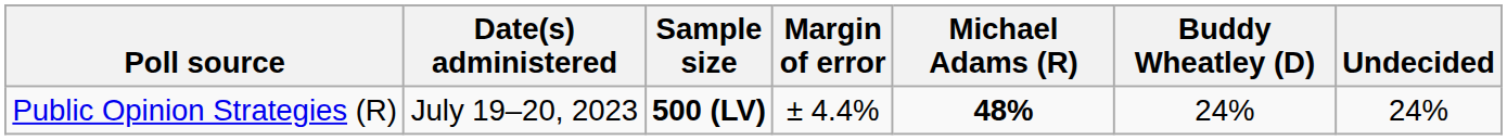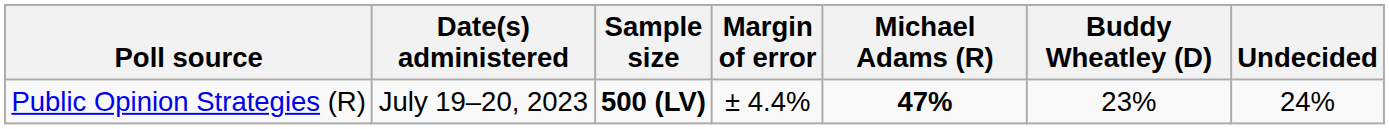 <table class="wikitable" style="font-size:90%;text-align:center;">
 <tr style="vertical-align:bottom">
 <th>Poll source</th>
 <th>Date(s)<br>administered</th>
 <th>Sample<br>size</th>
 <th>Margin<br>of error</th>
 <th style="width:100px;">Michael<br>Adams (R)</th>
 <th style="width:100px;">Buddy<br>Wheatley (D)</th>
 <th>Undecided</th>
 </tr>
 <tr>
 <td style="text-align:left;"><a href='#'>Public Opinion Strategies</a> (R)</td>
 <td>July 19–20, 2023</td>
 <td><strong>500 (LV)</strong></td>
 <td>± 4.4%</td>
-<td><strong>48%</strong></td>
-<td>24%</td>
+<td><strong>47%</strong></td>
+<td>23%</td>
 <td>24%</td>
 </tr>
 </table>
